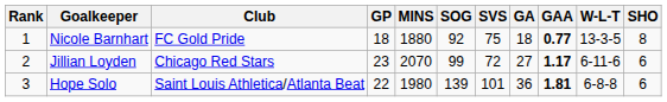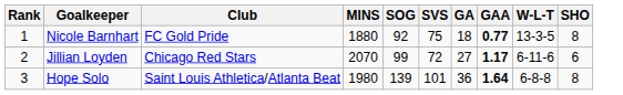 <table class="wikitable">
 <tr>
 <th>Rank</th>
 <th>Goalkeeper</th>
 <th>Club</th>
-<th>GP</th>
 <th>MINS</th>
 <th>SOG</th>
 <th>SVS</th>
 <th>GA</th>
 <th>GAA</th>
 <th>W-L-T</th>
 <th>SHO</th>
 </tr>
 <tr>
 <td align=center>1</td>
 <td> <a href='#'>Nicole Barnhart</a></td>
 <td><a href='#'>FC Gold Pride</a></td>
-<td align=center>18</td>
 <td align=center>1880</td>
 <td align=center>92</td>
 <td align=center>75</td>
 <td align=center>18</td>
 <td align=center><strong>0.77</strong></td>
 <td align=center>13-3-5</td>
 <td align=center>8</td>
 </tr>
 <tr>
 <td align=center>2</td>
 <td> <a href='#'>Jillian Loyden</a></td>
 <td><a href='#'>Chicago Red Stars</a></td>
-<td align=center>23</td>
 <td align=center>2070</td>
 <td align=center>99</td>
 <td align=center>72</td>
 <td align=center>27</td>
 <td align=center><strong>1.17</strong></td>
 <td align=center>6-11-6</td>
 <td align=center>6</td>
 </tr>
 <tr>
 <td align=center>3</td>
 <td> <a href='#'>Hope Solo</a></td>
 <td><a href='#'>Saint Louis Athletica</a>/<a href='#'>Atlanta Beat</a></td>
-<td align=center>22</td>
 <td align=center>1980</td>
 <td align=center>139</td>
 <td align=center>101</td>
 <td align=center>36</td>
-<td align=center><strong>1.81</strong></td>
+<td align=center><strong>1.64</strong></td>
 <td align=center>6-8-8</td>
-<td align=center>6</td>
+<td align=center>8</td>
 </tr>
 </table>
